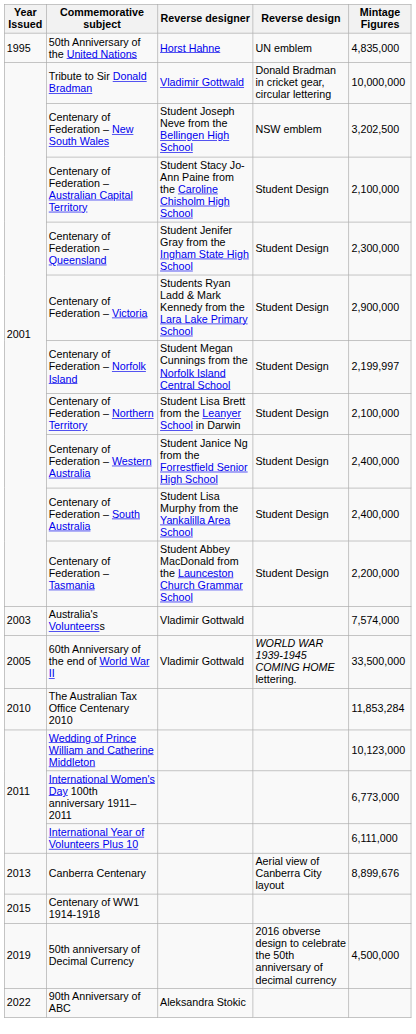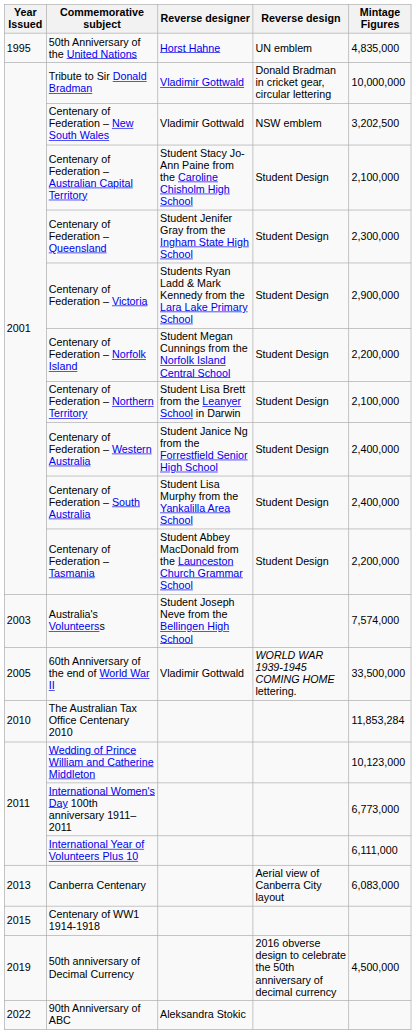 <table class="wikitable sortable">
 <tr>
 <th>Year Issued</th>
 <th>Commemorative subject</th>
 <th>Reverse designer</th>
 <th>Reverse design</th>
 <th>Mintage Figures</th>
 </tr>
 <tr>
 <td>1995</td>
 <td>50th Anniversary of the <a href='#'>United Nations</a></td>
 <td><a href='#'>Horst Hahne</a></td>
 <td>UN emblem</td>
 <td>4,835,000</td>
 </tr>
 <tr>
 <td rowspan="10">2001</td>
 <td>Tribute to Sir <a href='#'>Donald Bradman</a></td>
 <td><a href='#'>Vladimir Gottwald</a></td>
 <td>Donald Bradman in cricket gear, circular lettering</td>
 <td>10,000,000</td>
 </tr>
 <tr>
 <td>Centenary of Federation – <a href='#'>New South Wales</a></td>
-<td>Student Joseph Neve from the <a href='#'>Bellingen High School</a></td>
+<td>Vladimir Gottwald</td>
 <td>NSW emblem</td>
 <td>3,202,500</td>
 </tr>
 <tr>
 <td>Centenary of Federation – <a href='#'>Australian Capital Territory</a></td>
 <td>Student Stacy Jo-Ann Paine from the <a href='#'>Caroline Chisholm High School</a></td>
 <td>Student Design</td>
 <td>2,100,000</td>
 </tr>
 <tr>
 <td>Centenary of Federation – <a href='#'>Queensland</a></td>
 <td>Student Jenifer Gray from the <a href='#'>Ingham State High School</a></td>
 <td>Student Design</td>
 <td>2,300,000</td>
 </tr>
 <tr>
 <td>Centenary of Federation – <a href='#'>Victoria</a></td>
 <td>Students Ryan Ladd & Mark Kennedy from the <a href='#'>Lara Lake Primary School</a></td>
 <td>Student Design</td>
 <td>2,900,000</td>
 </tr>
 <tr>
 <td>Centenary of Federation – <a href='#'>Norfolk Island</a></td>
 <td>Student Megan Cunnings from the <a href='#'>Norfolk Island Central School</a></td>
 <td>Student Design</td>
-<td>2,199,997</td>
+<td>2,200,000</td>
 </tr>
 <tr>
 <td>Centenary of Federation – <a href='#'>Northern Territory</a></td>
 <td>Student Lisa Brett from the <a href='#'>Leanyer School</a> in Darwin</td>
 <td>Student Design</td>
 <td>2,100,000</td>
 </tr>
 <tr>
 <td>Centenary of Federation – <a href='#'>Western Australia</a></td>
 <td>Student Janice Ng from the <a href='#'>Forrestfield Senior High School</a></td>
 <td>Student Design</td>
 <td>2,400,000</td>
 </tr>
 <tr>
 <td>Centenary of Federation – <a href='#'>South Australia</a></td>
 <td>Student Lisa Murphy from the <a href='#'>Yankalilla Area School</a></td>
 <td>Student Design</td>
 <td>2,400,000</td>
 </tr>
 <tr>
 <td>Centenary of Federation – <a href='#'>Tasmania</a></td>
 <td>Student Abbey MacDonald from the <a href='#'>Launceston Church Grammar School</a></td>
 <td>Student Design</td>
 <td>2,200,000</td>
 </tr>
 <tr>
 <td>2003</td>
 <td>Australia's <a href='#'>Volunteers</a>s</td>
-<td>Vladimir Gottwald</td>
+<td>Student Joseph Neve from the <a href='#'>Bellingen High School</a></td>
 <td></td>
 <td>7,574,000 </td>
 </tr>
 <tr>
 <td>2005</td>
 <td>60th Anniversary of the end of <a href='#'>World War II</a></td>
 <td>Vladimir Gottwald</td>
 <td><em>WORLD WAR 1939-1945 COMING HOME</em> lettering.</td>
 <td>33,500,000</td>
 </tr>
 <tr>
 <td>2010</td>
 <td>The Australian Tax Office Centenary 2010</td>
 <td></td>
 <td></td>
 <td>11,853,284</td>
 </tr>
 <tr>
 <td rowspan="3">2011</td>
 <td><a href='#'>Wedding of Prince William and Catherine Middleton</a></td>
 <td></td>
 <td></td>
 <td>10,123,000</td>
 </tr>
 <tr>
 <td><a href='#'>International Women's Day</a> 100th anniversary 1911–2011</td>
 <td></td>
 <td></td>
 <td>6,773,000</td>
 </tr>
 <tr>
 <td><a href='#'>International Year of Volunteers Plus 10</a></td>
 <td></td>
 <td></td>
 <td>6,111,000</td>
 </tr>
 <tr>
 <td>2013</td>
 <td>Canberra Centenary</td>
 <td></td>
 <td>Aerial view of Canberra City layout</td>
-<td>8,899,676</td>
+<td>6,083,000</td>
 </tr>
 <tr>
 <td>2015</td>
 <td>Centenary of WW1 1914-1918</td>
 <td></td>
 <td></td>
 <td></td>
 </tr>
 <tr>
 <td>2019</td>
 <td>50th anniversary of Decimal Currency</td>
 <td></td>
 <td>2016 obverse design to celebrate the 50th anniversary of decimal currency</td>
 <td>4,500,000</td>
 </tr>
 <tr>
 <td>2022</td>
 <td>90th Anniversary of ABC</td>
 <td>Aleksandra Stokic</td>
 <td></td>
 <td></td>
 </tr>
 </table>
